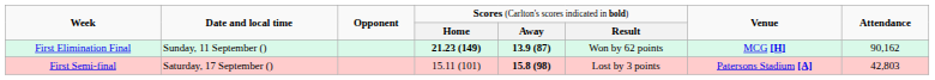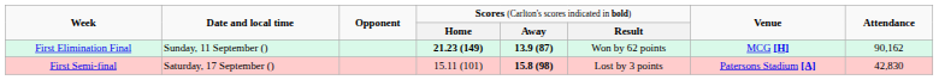 <table class="wikitable" style="font-size:90%; text-align:center; width: 100%; margin-left: auto; margin-right: auto;">
 <tr>
 <td rowspan=2><strong>Week</strong></td>
 <td rowspan=2><strong>Date and local time</strong></td>
 <td rowspan=2><strong>Opponent</strong></td>
 <td colspan=3><strong>Scores</strong> <small>(Carlton's scores indicated in <strong>bold</strong>)</small></td>
 <td rowspan=2><strong>Venue</strong></td>
 <td rowspan=2><strong>Attendance</strong></td>
 </tr>
 <tr>
 <th>Home</th>
 <th>Away</th>
 <th>Result</th>
 </tr>
 <tr style="background:#d9f9e9;">
 <td><a href='#'>First Elimination Final</a></td>
 <td align=left>Sunday, 11 September ()</td>
 <td align=left></td>
 <td><strong>21.23 (149)</strong></td>
 <td><strong>13.9 (87)</strong></td>
 <td>Won by 62 points </td>
 <td><a href='#'>MCG</a> <span></span><a href='#'><strong>[H]</strong></a></td>
 <td>90,162</td>
 </tr>
 <tr style="background:#fcc;">
 <td><a href='#'>First Semi-final</a></td>
 <td align=left>Saturday, 17 September ()</td>
 <td align=left></td>
 <td>15.11 (101)</td>
 <td><strong>15.8 (98)</strong></td>
 <td>Lost by 3 points </td>
 <td><a href='#'>Patersons Stadium</a> <span></span><a href='#'><strong>[A]</strong></a></td>
-<td>42,803</td>
+<td>42,830</td>
 </tr>
 </table>
